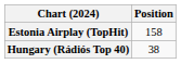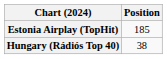 <table class="wikitable plainrowheaders sortable" style="text-align:center">
 <tr>
 <th scope="col">Chart (2024)</th>
 <th scope="col">Position</th>
 </tr>
 <tr>
 <th scope="row">Estonia Airplay (TopHit)</th>
-<td>158</td>
+<td>185</td>
 </tr>
 <tr>
 <th scope="row">Hungary (Rádiós Top 40)</th>
 <td>38</td>
 </tr>
 </table>
